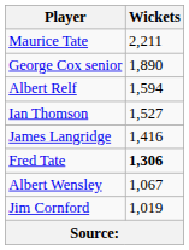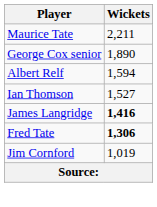 <table class="wikitable">
 <tr>
 <th>Player</th>
 <th>Wickets</th>
 </tr>
 <tr>
 <td><a href='#'>Maurice Tate</a></td>
 <td>2,211</td>
 </tr>
 <tr>
 <td><a href='#'>George Cox senior</a></td>
 <td>1,890</td>
 </tr>
 <tr>
 <td><a href='#'>Albert Relf</a></td>
 <td>1,594</td>
 </tr>
 <tr>
 <td><a href='#'>Ian Thomson</a></td>
 <td>1,527</td>
 </tr>
 <tr>
 <td><a href='#'>James Langridge</a></td>
-<td>1,416</td>
+<td><strong>1,416</strong></td>
 </tr>
 <tr>
 <td><a href='#'>Fred Tate</a></td>
 <td><strong>1,306</strong></td>
-</tr>
-<tr>
-<td><a href='#'>Albert Wensley</a></td>
-<td>1,067</td>
 </tr>
 <tr>
 <td><a href='#'>Jim Cornford</a></td>
 <td>1,019</td>
 </tr>
 <tr>
 <th colspan=2>Source:</th>
 </tr>
 </table>
